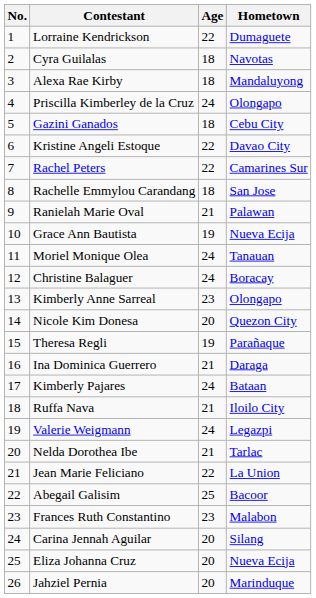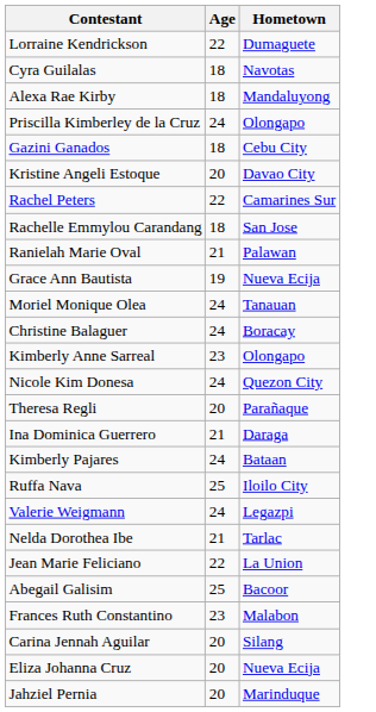 <table class="wikitable sortable" style="font-size: 95%;">
 <tr>
-<th>No.</th>
 <th>Contestant</th>
 <th>Age</th>
 <th>Hometown</th>
 </tr>
 <tr>
-<td>1</td>
 <td>Lorraine Kendrickson</td>
 <td>22</td>
 <td><a href='#'>Dumaguete</a></td>
 </tr>
 <tr>
-<td>2</td>
 <td>Cyra Guilalas</td>
 <td>18</td>
 <td><a href='#'>Navotas</a></td>
 </tr>
 <tr>
-<td>3</td>
 <td>Alexa Rae Kirby</td>
 <td>18</td>
 <td><a href='#'>Mandaluyong</a></td>
 </tr>
 <tr>
-<td>4</td>
 <td>Priscilla Kimberley de la Cruz</td>
 <td>24</td>
 <td><a href='#'>Olongapo</a></td>
 </tr>
 <tr>
-<td>5</td>
 <td><a href='#'>Gazini Ganados</a></td>
 <td>18</td>
 <td><a href='#'>Cebu City</a></td>
 </tr>
 <tr>
-<td>6</td>
 <td>Kristine Angeli Estoque</td>
-<td>22</td>
+<td>20</td>
 <td><a href='#'>Davao City</a></td>
 </tr>
 <tr>
-<td>7</td>
 <td><a href='#'>Rachel Peters</a></td>
 <td>22</td>
 <td><a href='#'>Camarines Sur</a></td>
 </tr>
 <tr>
-<td>8</td>
 <td>Rachelle Emmylou Carandang</td>
 <td>18</td>
 <td><a href='#'>San Jose</a></td>
 </tr>
 <tr>
-<td>9</td>
 <td>Ranielah Marie Oval</td>
 <td>21</td>
 <td><a href='#'>Palawan</a></td>
 </tr>
 <tr>
-<td>10</td>
 <td>Grace Ann Bautista</td>
 <td>19</td>
 <td><a href='#'>Nueva Ecija</a></td>
 </tr>
 <tr>
-<td>11</td>
 <td>Moriel Monique Olea</td>
 <td>24</td>
 <td><a href='#'>Tanauan</a></td>
 </tr>
 <tr>
-<td>12</td>
 <td>Christine Balaguer</td>
 <td>24</td>
 <td><a href='#'>Boracay</a></td>
 </tr>
 <tr>
-<td>13</td>
 <td>Kimberly Anne Sarreal</td>
 <td>23</td>
 <td><a href='#'>Olongapo</a></td>
 </tr>
 <tr>
-<td>14</td>
 <td>Nicole Kim Donesa</td>
-<td>20</td>
+<td>24</td>
 <td><a href='#'>Quezon City</a></td>
 </tr>
 <tr>
-<td>15</td>
 <td>Theresa Regli</td>
-<td>19</td>
+<td>20</td>
 <td><a href='#'>Parañaque</a></td>
 </tr>
 <tr>
-<td>16</td>
 <td>Ina Dominica Guerrero</td>
 <td>21</td>
 <td><a href='#'>Daraga</a></td>
 </tr>
 <tr>
-<td>17</td>
 <td>Kimberly Pajares</td>
 <td>24</td>
 <td><a href='#'>Bataan</a></td>
 </tr>
 <tr>
-<td>18</td>
 <td>Ruffa Nava</td>
-<td>21</td>
+<td>25</td>
 <td><a href='#'>Iloilo City</a></td>
 </tr>
 <tr>
-<td>19</td>
 <td><a href='#'>Valerie Weigmann</a></td>
 <td>24</td>
 <td><a href='#'>Legazpi</a></td>
 </tr>
 <tr>
-<td>20</td>
 <td>Nelda Dorothea Ibe</td>
 <td>21</td>
 <td><a href='#'>Tarlac</a></td>
 </tr>
 <tr>
-<td>21</td>
 <td>Jean Marie Feliciano</td>
 <td>22</td>
 <td><a href='#'>La Union</a></td>
 </tr>
 <tr>
-<td>22</td>
 <td>Abegail Galisim</td>
 <td>25</td>
 <td><a href='#'>Bacoor</a></td>
 </tr>
 <tr>
-<td>23</td>
 <td>Frances Ruth Constantino</td>
 <td>23</td>
 <td><a href='#'>Malabon</a></td>
 </tr>
 <tr>
-<td>24</td>
 <td>Carina Jennah Aguilar</td>
 <td>20</td>
 <td><a href='#'>Silang</a></td>
 </tr>
 <tr>
-<td>25</td>
 <td>Eliza Johanna Cruz</td>
 <td>20</td>
 <td><a href='#'>Nueva Ecija</a></td>
 </tr>
 <tr>
-<td>26</td>
 <td>Jahziel Pernia</td>
 <td>20</td>
 <td><a href='#'>Marinduque</a></td>
 </tr>
 </table>
